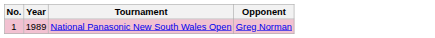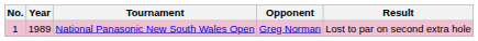 <table class="wikitable" style="font-size:95%;">
 <tr>
 <th>No.</th>
 <th>Year</th>
 <th>Tournament</th>
 <th>Opponent</th>
+<th>Result</th>
 </tr>
 <tr style="background:#F2C1D1;">
 <td align=center>1</td>
 <td>1989</td>
 <td><a href='#'>National Panasonic New South Wales Open</a></td>
 <td> <a href='#'>Greg Norman</a></td>
+<td>Lost to par on second extra hole</td>
 </tr>
 </table>
